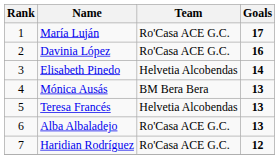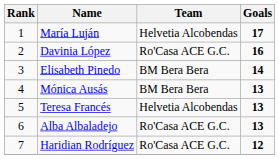 <table class="wikitable" style="text-align: center;">
 <tr>
 <th>Rank</th>
 <th>Name</th>
 <th>Team</th>
 <th>Goals</th>
 </tr>
 <tr>
 <td>1</td>
 <td style="text-align:left;"><a href='#'>María Luján</a></td>
-<td style="text-align:left;">Ro'Casa ACE G.C.</td>
+<td style="text-align:left;">Helvetia Alcobendas</td>
 <td><strong>17</strong></td>
 </tr>
 <tr>
 <td>2</td>
 <td style="text-align:left;"><a href='#'>Davinia López</a></td>
 <td style="text-align:left;">Ro'Casa ACE G.C.</td>
 <td><strong>16</strong></td>
 </tr>
 <tr>
 <td>3</td>
 <td style="text-align:left;"><a href='#'>Elisabeth Pinedo</a></td>
-<td style="text-align:left;">Helvetia Alcobendas</td>
+<td style="text-align:left;">BM Bera Bera</td>
 <td><strong>14</strong></td>
 </tr>
 <tr>
 <td>4</td>
 <td style="text-align:left;"><a href='#'>Mónica Ausás</a></td>
 <td style="text-align:left;">BM Bera Bera</td>
 <td><strong>13</strong></td>
 </tr>
 <tr>
 <td>5</td>
 <td style="text-align:left;"><a href='#'>Teresa Francés</a></td>
 <td style="text-align:left;">Helvetia Alcobendas</td>
 <td><strong>13</strong></td>
 </tr>
 <tr>
 <td>6</td>
 <td style="text-align:left;"><a href='#'>Alba Albaladejo</a></td>
 <td style="text-align:left;">Ro'Casa ACE G.C.</td>
 <td><strong>13</strong></td>
 </tr>
 <tr>
 <td>7</td>
 <td style="text-align:left;"><a href='#'>Haridian Rodríguez</a></td>
 <td style="text-align:left;">Ro'Casa ACE G.C.</td>
 <td><strong>12</strong></td>
 </tr>
 <tr>
 </tr>
 </table>
